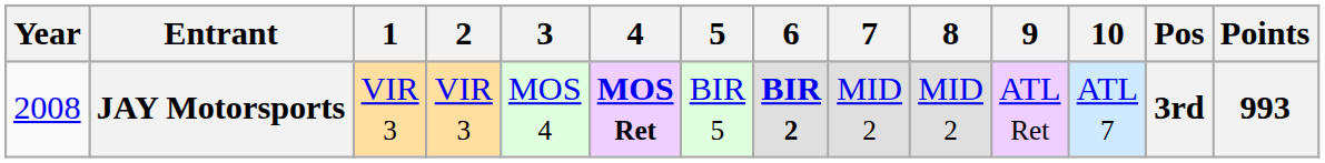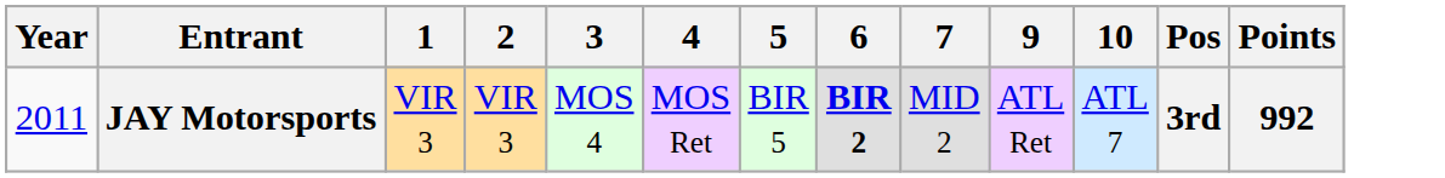 <table class="wikitable" style="text-align:center; font-size:90%">
 <tr>
 <th>Year</th>
 <th>Entrant</th>
 <th>1</th>
 <th>2</th>
 <th>3</th>
 <th>4</th>
 <th>5</th>
 <th>6</th>
 <th>7</th>
-<th>8</th>
 <th>9</th>
 <th>10</th>
 <th>Pos</th>
 <th>Points</th>
 </tr>
 <tr>
-<td><a href='#'>2008</a></td>
+<td><a href='#'>2011</a></td>
 <th>JAY Motorsports</th>
 <td style="background:#FFDF9F;"><a href='#'>VIR</a><br><small>3</small></td>
 <td style="background:#FFDF9F;"><a href='#'>VIR</a><br><small>3</small></td>
 <td style="background:#DFFFDF;"><a href='#'>MOS</a><br><small>4</small></td>
-<td style="background:#EFCFFF;"><strong><a href='#'>MOS</a><br><small>Ret</small></strong></td>
+<td style="background:#EFCFFF;"><a href='#'>MOS</a><br><small>Ret</small></td>
 <td style="background:#DFFFDF;"><a href='#'>BIR</a><br><small>5</small></td>
 <td style="background:#DFDFDF;"><strong><a href='#'>BIR</a><br><small>2</small></strong></td>
-<td style="background:#DFDFDF;"><a href='#'>MID</a><br><small>2</small></td>
 <td style="background:#DFDFDF;"><a href='#'>MID</a><br><small>2</small></td>
 <td style="background:#EFCFFF;"><a href='#'>ATL</a><br><small>Ret</small></td>
 <td style="background:#CFEAFF;"><a href='#'>ATL</a><br><small>7</small></td>
 <th>3rd</th>
-<th>993</th>
+<th>992</th>
 </tr>
 </table>
